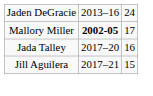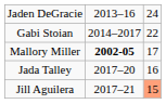 <table class="wikitable" style="text-align: center;">
 <tr>
 <td>Jaden DeGracie</td>
 <td>2013–16</td>
 <td>24</td>
+</tr>
+<tr>
+<td>Gabi Stoian</td>
+<td>2014–2017</td>
+<td>22</td>
 </tr>
 <tr>
 <td>Mallory Miller</td>
 <td><strong>2002-05</strong></td>
 <td>17</td>
 </tr>
 <tr>
 <td>Jada Talley</td>
 <td>2017–20</td>
 <td>16</td>
 </tr>
 <tr>
 <td>Jill Aguilera</td>
 <td>2017–21</td>
-<td>15</td>
+<td style="background: lightsalmon;">15</td>
 </tr>
 </table>
